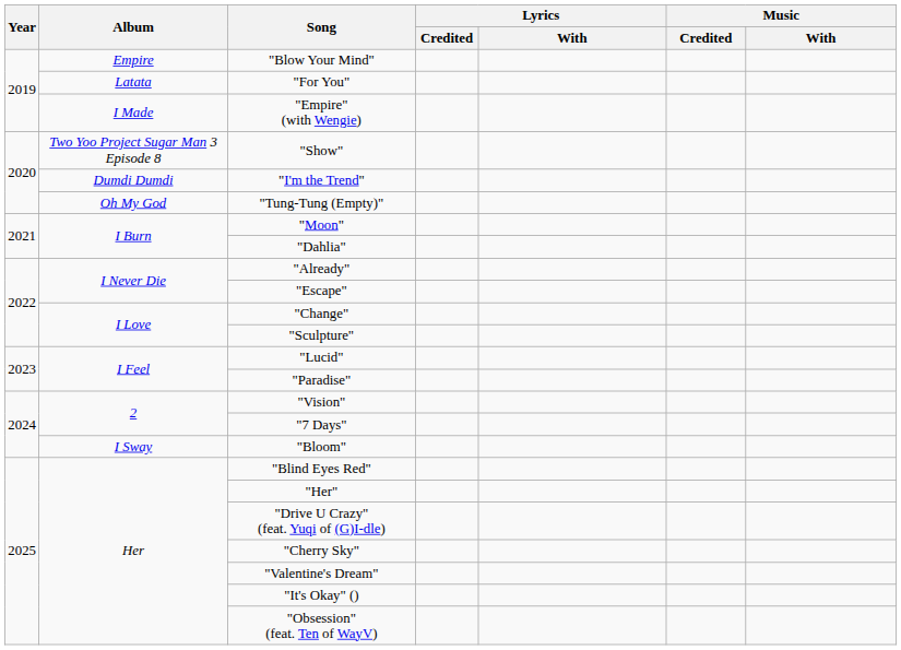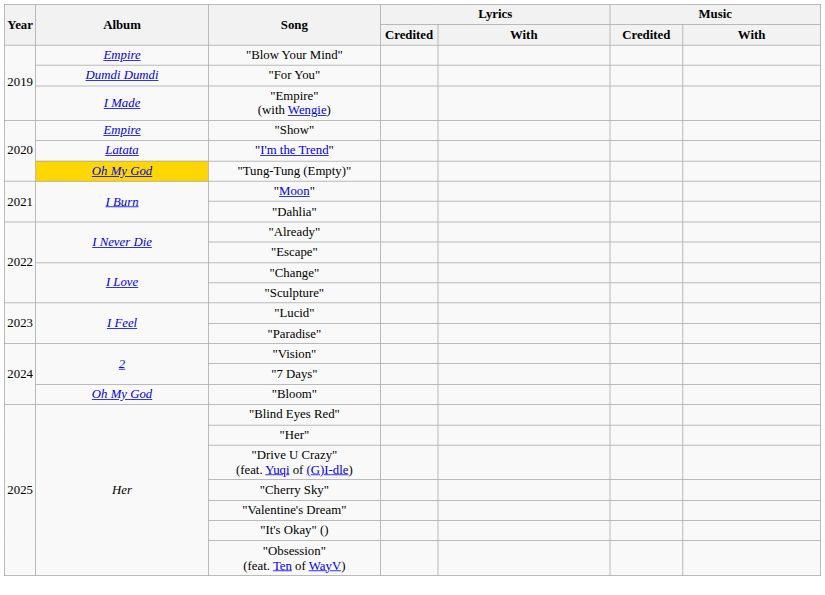 <table class="wikitable" style="text-align:center">
 <tr>
 <th scope="col" rowspan="2" style="width:2em">Year</th>
 <th scope="col" rowspan="2" style="width:13em">Album</th>
 <th scope="col" rowspan="2" style="width:13em">Song</th>
 <th scope="col" colspan="2" style="width:16em">Lyrics</th>
 <th scope="col" colspan="2" style="width:16em">Music</th>
 </tr>
 <tr>
 <th style="width:4em">Credited</th>
 <th style="width:13em">With</th>
 <th style="width:4em">Credited</th>
 <th style="width:8em">With</th>
 </tr>
 <tr>
 <td rowspan="3">2019</td>
 <td><em><a href='#'>Empire</a></em></td>
 <td>"Blow Your Mind"</td>
 <td></td>
 <td></td>
 <td></td>
 <td></td>
 </tr>
 <tr>
-<td><em><a href='#'>Latata</a></em></td>
+<td><em><a href='#'>Dumdi Dumdi</a></em></td>
 <td>"For You"</td>
 <td></td>
 <td></td>
 <td></td>
 <td></td>
 </tr>
 <tr>
 <td><em><a href='#'>I Made</a></em></td>
 <td>"Empire"<br>(with <a href='#'>Wengie</a>)</td>
 <td></td>
 <td></td>
 <td></td>
 <td></td>
 </tr>
 <tr>
 <td rowspan="3">2020</td>
-<td><em><a href='#'>Two Yoo Project Sugar Man</a> 3 Episode 8</em></td>
+<td><em><a href='#'>Empire</a></em></td>
 <td>"Show"</td>
 <td></td>
 <td></td>
 <td></td>
 <td></td>
 </tr>
 <tr>
-<td><em><a href='#'>Dumdi Dumdi</a></em></td>
+<td><em><a href='#'>Latata</a></em></td>
 <td>"<a href='#'>I'm the Trend</a>"</td>
 <td></td>
 <td></td>
 <td></td>
 <td></td>
 </tr>
 <tr>
-<td><em><a href='#'>Oh My God</a></em></td>
+<td style="background: gold;"><em><a href='#'>Oh My God</a></em></td>
 <td>"Tung-Tung (Empty)"</td>
 <td></td>
 <td></td>
 <td></td>
 <td></td>
 </tr>
 <tr>
 <td rowspan="2">2021</td>
 <td rowspan="2"><em><a href='#'>I Burn</a></em></td>
 <td>"<a href='#'>Moon</a>"</td>
 <td></td>
 <td></td>
 <td></td>
 <td></td>
 </tr>
 <tr>
 <td>"Dahlia"</td>
 <td></td>
 <td></td>
 <td></td>
 <td></td>
 </tr>
 <tr>
 <td rowspan="4">2022</td>
 <td rowspan="2"><em><a href='#'>I Never Die</a></em></td>
 <td>"Already"</td>
 <td></td>
 <td></td>
 <td></td>
 <td></td>
 </tr>
 <tr>
 <td>"Escape"</td>
 <td></td>
 <td></td>
 <td></td>
 <td></td>
 </tr>
 <tr>
 <td rowspan="2"><em><a href='#'>I Love</a></em></td>
 <td>"Change"</td>
 <td></td>
 <td></td>
 <td></td>
 <td></td>
 </tr>
 <tr>
 <td>"Sculpture"</td>
 <td></td>
 <td></td>
 <td></td>
 <td></td>
 </tr>
 <tr>
 <td rowspan="2">2023</td>
 <td rowspan="2"><em><a href='#'>I Feel</a></em></td>
 <td>"Lucid"</td>
 <td></td>
 <td></td>
 <td></td>
 <td></td>
 </tr>
 <tr>
 <td>"Paradise"</td>
 <td></td>
 <td></td>
 <td></td>
 <td></td>
 </tr>
 <tr>
 <td rowspan="3">2024</td>
 <td rowspan="2"><em><a href='#'>2</a></em></td>
 <td>"Vision"</td>
 <td></td>
 <td></td>
 <td></td>
 <td></td>
 </tr>
 <tr>
 <td>"7 Days"</td>
 <td></td>
 <td></td>
 <td></td>
 <td></td>
 </tr>
 <tr>
-<td><em><a href='#'>I Sway</a></em></td>
+<td><em><a href='#'>Oh My God</a></em></td>
 <td>"Bloom"</td>
 <td></td>
 <td></td>
 <td></td>
 <td></td>
 </tr>
 <tr>
 <td rowspan="7">2025</td>
 <td rowspan="7"><em>Her</em></td>
 <td>"Blind Eyes Red"</td>
 <td></td>
 <td></td>
 <td></td>
 <td></td>
 </tr>
 <tr>
 <td>"Her"</td>
 <td></td>
 <td></td>
 <td></td>
 <td></td>
 </tr>
 <tr>
 <td>"Drive U Crazy"<br>(feat. <a href='#'>Yuqi</a> of <a href='#'>(G)I-dle</a>)</td>
 <td></td>
 <td></td>
 <td></td>
 <td></td>
 </tr>
 <tr>
 <td>"Cherry Sky"</td>
 <td></td>
 <td></td>
 <td></td>
 <td></td>
 </tr>
 <tr>
 <td>"Valentine's Dream"</td>
 <td></td>
 <td></td>
 <td></td>
 <td></td>
 </tr>
 <tr>
 <td>"It's Okay" ()</td>
 <td></td>
 <td></td>
 <td></td>
 <td></td>
 </tr>
 <tr>
 <td>"Obsession"<br>(feat. <a href='#'>Ten</a> of <a href='#'>WayV</a>)</td>
 <td></td>
 <td></td>
 <td></td>
 <td></td>
 </tr>
 </table>
